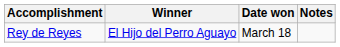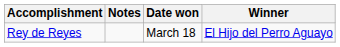 <table class="wikitable">
 <tr>
 <th>Accomplishment</th>
+<th>Notes</th>
+<th>Date won</th>
 <th>Winner</th>
-<th>Date won</th>
-<th>Notes</th>
 </tr>
 <tr>
 <td><a href='#'>Rey de Reyes</a></td>
+<td></td>
+<td>March 18</td>
 <td><a href='#'>El Hijo del Perro Aguayo</a></td>
-<td>March 18</td>
-<td></td>
 </tr>
 </table>
